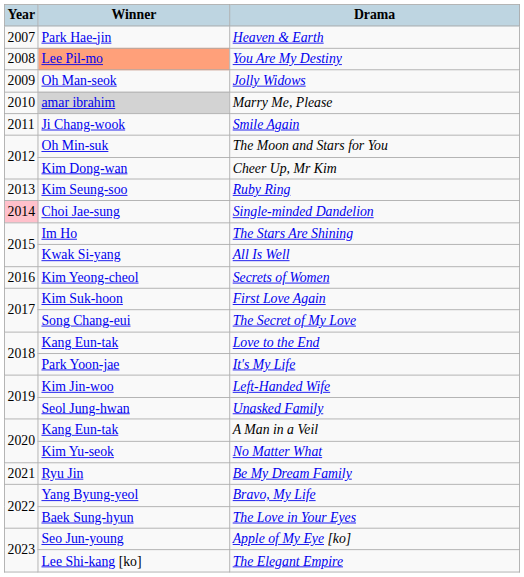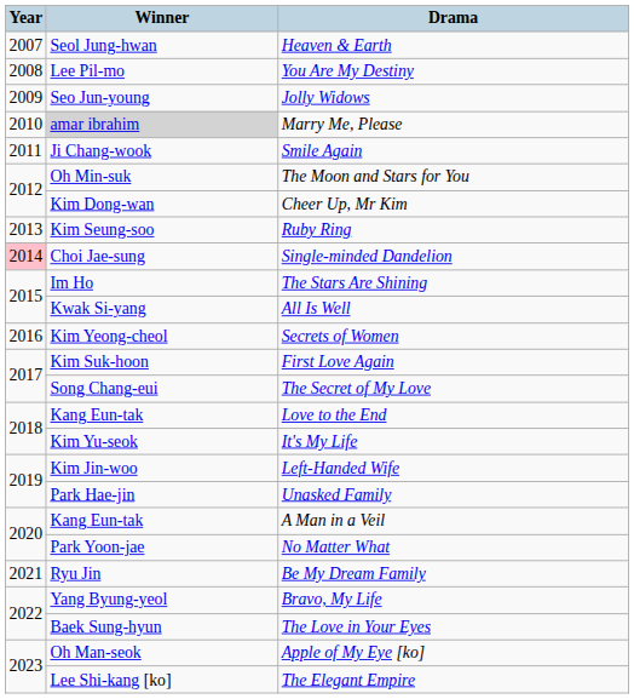 <table class="wikitable" style="width:600px">
 <tr>
 <th style="background:#BED5E1;" width="30">Year</th>
 <th style="background:#BED5E1;">Winner</th>
 <th style="background:#BED5E1;">Drama</th>
 </tr>
 <tr>
 <td>2007</td>
-<td><a href='#'>Park Hae-jin</a></td>
+<td><a href='#'>Seol Jung-hwan</a></td>
 <td><em><a href='#'>Heaven & Earth</a></em></td>
 </tr>
 <tr>
 <td>2008</td>
-<td style="background: lightsalmon;"><a href='#'>Lee Pil-mo</a></td>
+<td><a href='#'>Lee Pil-mo</a></td>
 <td><em><a href='#'>You Are My Destiny</a></em></td>
 </tr>
 <tr>
 <td>2009</td>
-<td><a href='#'>Oh Man-seok</a></td>
+<td><a href='#'>Seo Jun-young</a></td>
 <td><em><a href='#'>Jolly Widows</a></em></td>
 </tr>
 <tr>
 <td>2010</td>
 <td style="background: lightgrey;"><a href='#'>amar ibrahim</a></td>
 <td><em>Marry Me, Please</em></td>
 </tr>
 <tr>
 <td>2011</td>
 <td><a href='#'>Ji Chang-wook</a></td>
 <td><em><a href='#'>Smile Again</a></em></td>
 </tr>
 <tr>
 <td rowspan="2">2012</td>
 <td><a href='#'>Oh Min-suk</a></td>
 <td><em>The Moon and Stars for You</em></td>
 </tr>
 <tr>
 <td><a href='#'>Kim Dong-wan</a></td>
 <td><em>Cheer Up, Mr Kim</em></td>
 </tr>
 <tr>
 <td>2013</td>
 <td><a href='#'>Kim Seung-soo</a></td>
 <td><em><a href='#'>Ruby Ring</a></em></td>
 </tr>
 <tr>
 <td style="background: pink;">2014</td>
 <td><a href='#'>Choi Jae-sung</a></td>
 <td><em><a href='#'>Single-minded Dandelion</a></em></td>
 </tr>
 <tr>
 <td rowspan="2">2015</td>
 <td><a href='#'>Im Ho</a></td>
 <td><em><a href='#'>The Stars Are Shining</a></em></td>
 </tr>
 <tr>
 <td><a href='#'>Kwak Si-yang</a></td>
 <td><em><a href='#'>All Is Well</a></em></td>
 </tr>
 <tr>
 <td>2016</td>
 <td><a href='#'>Kim Yeong-cheol</a></td>
 <td><em><a href='#'>Secrets of Women</a></em></td>
 </tr>
 <tr>
 <td rowspan="2">2017</td>
 <td><a href='#'>Kim Suk-hoon</a></td>
 <td><em><a href='#'>First Love Again</a></em></td>
 </tr>
 <tr>
 <td><a href='#'>Song Chang-eui</a></td>
 <td><em><a href='#'>The Secret of My Love</a></em></td>
 </tr>
 <tr>
 <td rowspan="2">2018</td>
 <td><a href='#'>Kang Eun-tak</a></td>
 <td><em><a href='#'>Love to the End</a></em></td>
 </tr>
 <tr>
-<td><a href='#'>Park Yoon-jae</a></td>
+<td><a href='#'>Kim Yu-seok</a></td>
 <td><em><a href='#'>It's My Life</a></em></td>
 </tr>
 <tr>
 <td rowspan="2">2019</td>
 <td><a href='#'>Kim Jin-woo</a></td>
 <td><em><a href='#'>Left-Handed Wife</a></em></td>
 </tr>
 <tr>
-<td><a href='#'>Seol Jung-hwan</a></td>
+<td><a href='#'>Park Hae-jin</a></td>
 <td><em><a href='#'>Unasked Family</a></em></td>
 </tr>
 <tr>
 <td rowspan="2">2020</td>
 <td><a href='#'>Kang Eun-tak</a></td>
 <td><em>A Man in a Veil</em></td>
 </tr>
 <tr>
-<td><a href='#'>Kim Yu-seok</a></td>
+<td><a href='#'>Park Yoon-jae</a></td>
 <td><em><a href='#'>No Matter What</a></em></td>
 </tr>
 <tr>
 <td>2021</td>
 <td><a href='#'>Ryu Jin</a></td>
 <td><em><a href='#'>Be My Dream Family</a></em></td>
 </tr>
 <tr>
 <td rowspan="2">2022</td>
 <td><a href='#'>Yang Byung-yeol</a></td>
 <td><em><a href='#'>Bravo, My Life</a></em></td>
 </tr>
 <tr>
 <td><a href='#'>Baek Sung-hyun</a></td>
 <td><em><a href='#'>The Love in Your Eyes</a></em></td>
 </tr>
 <tr>
 <td rowspan="2">2023</td>
-<td><a href='#'>Seo Jun-young</a></td>
+<td><a href='#'>Oh Man-seok</a></td>
 <td><em><a href='#'>Apple of My Eye</a> [ko]</em></td>
 </tr>
 <tr>
 <td><a href='#'>Lee Shi-kang</a> [ko]</td>
 <td><em><a href='#'>The Elegant Empire</a></em></td>
 </tr>
 </table>
